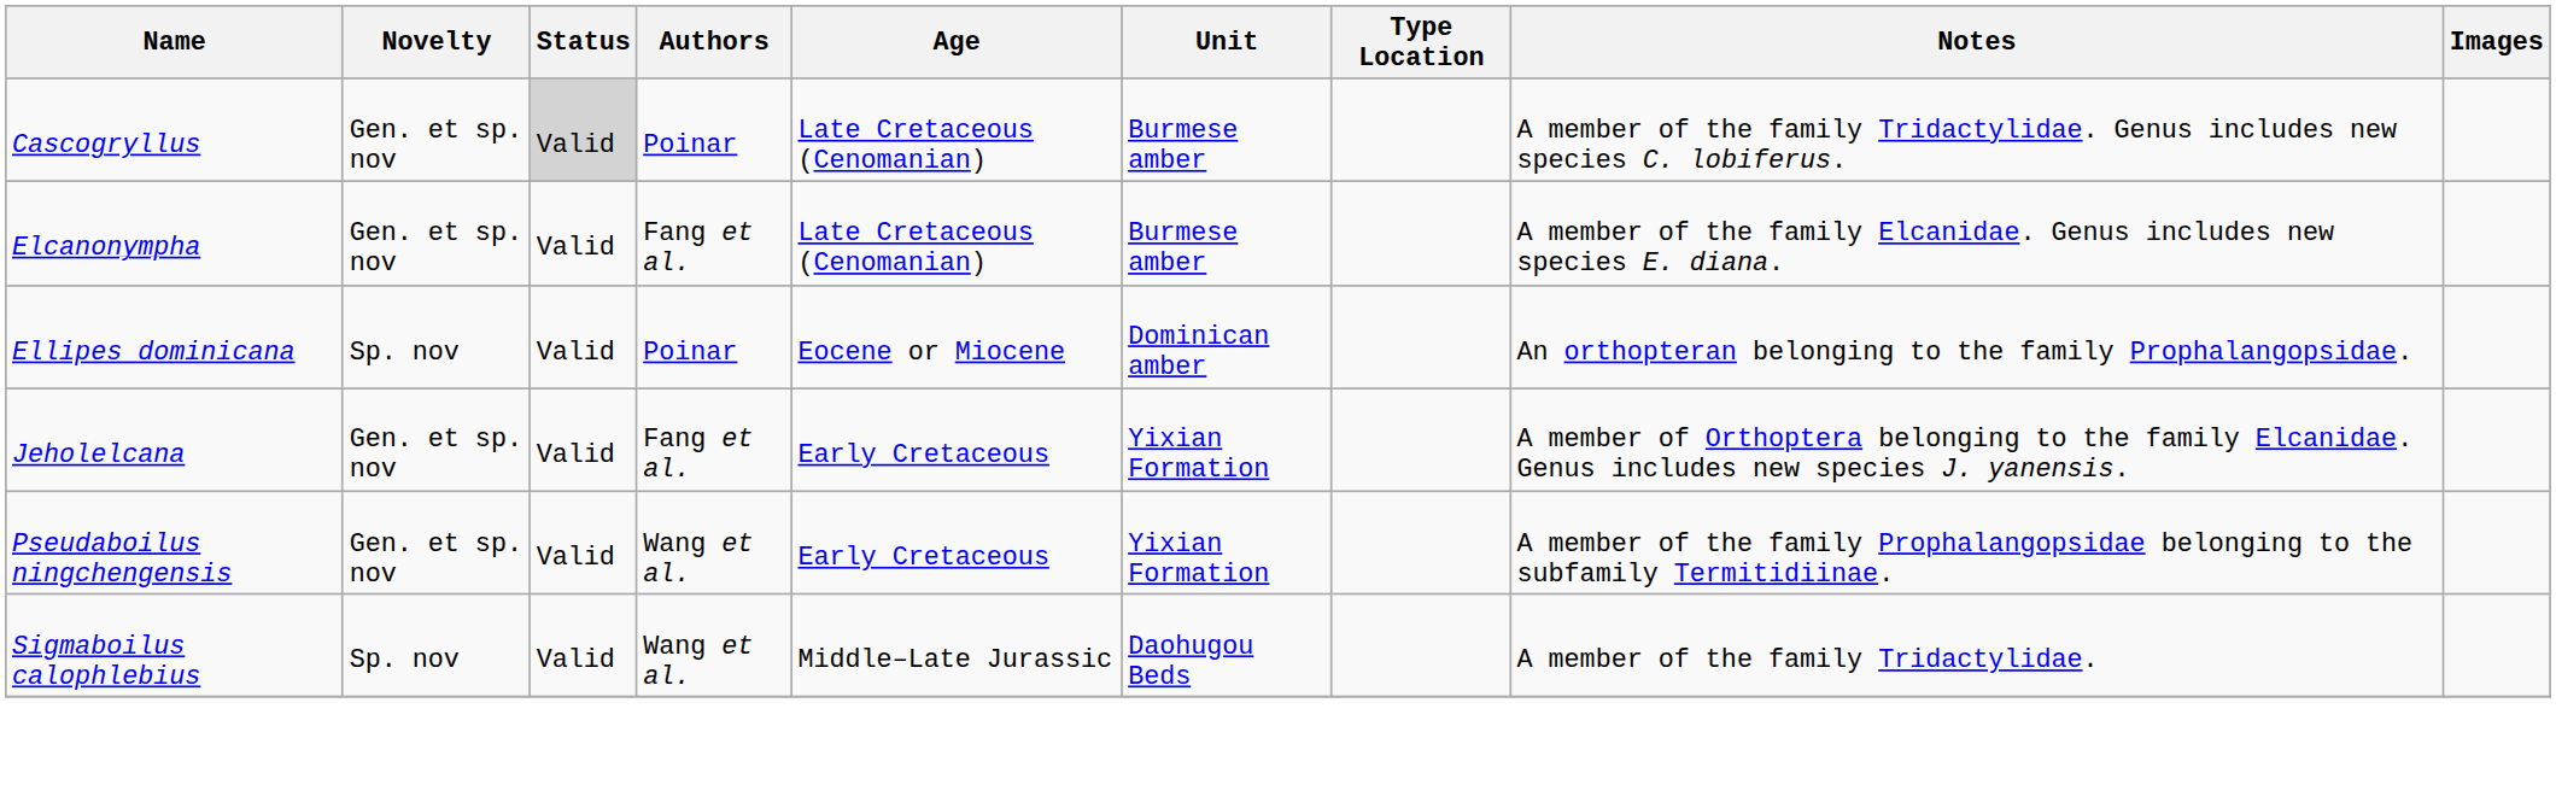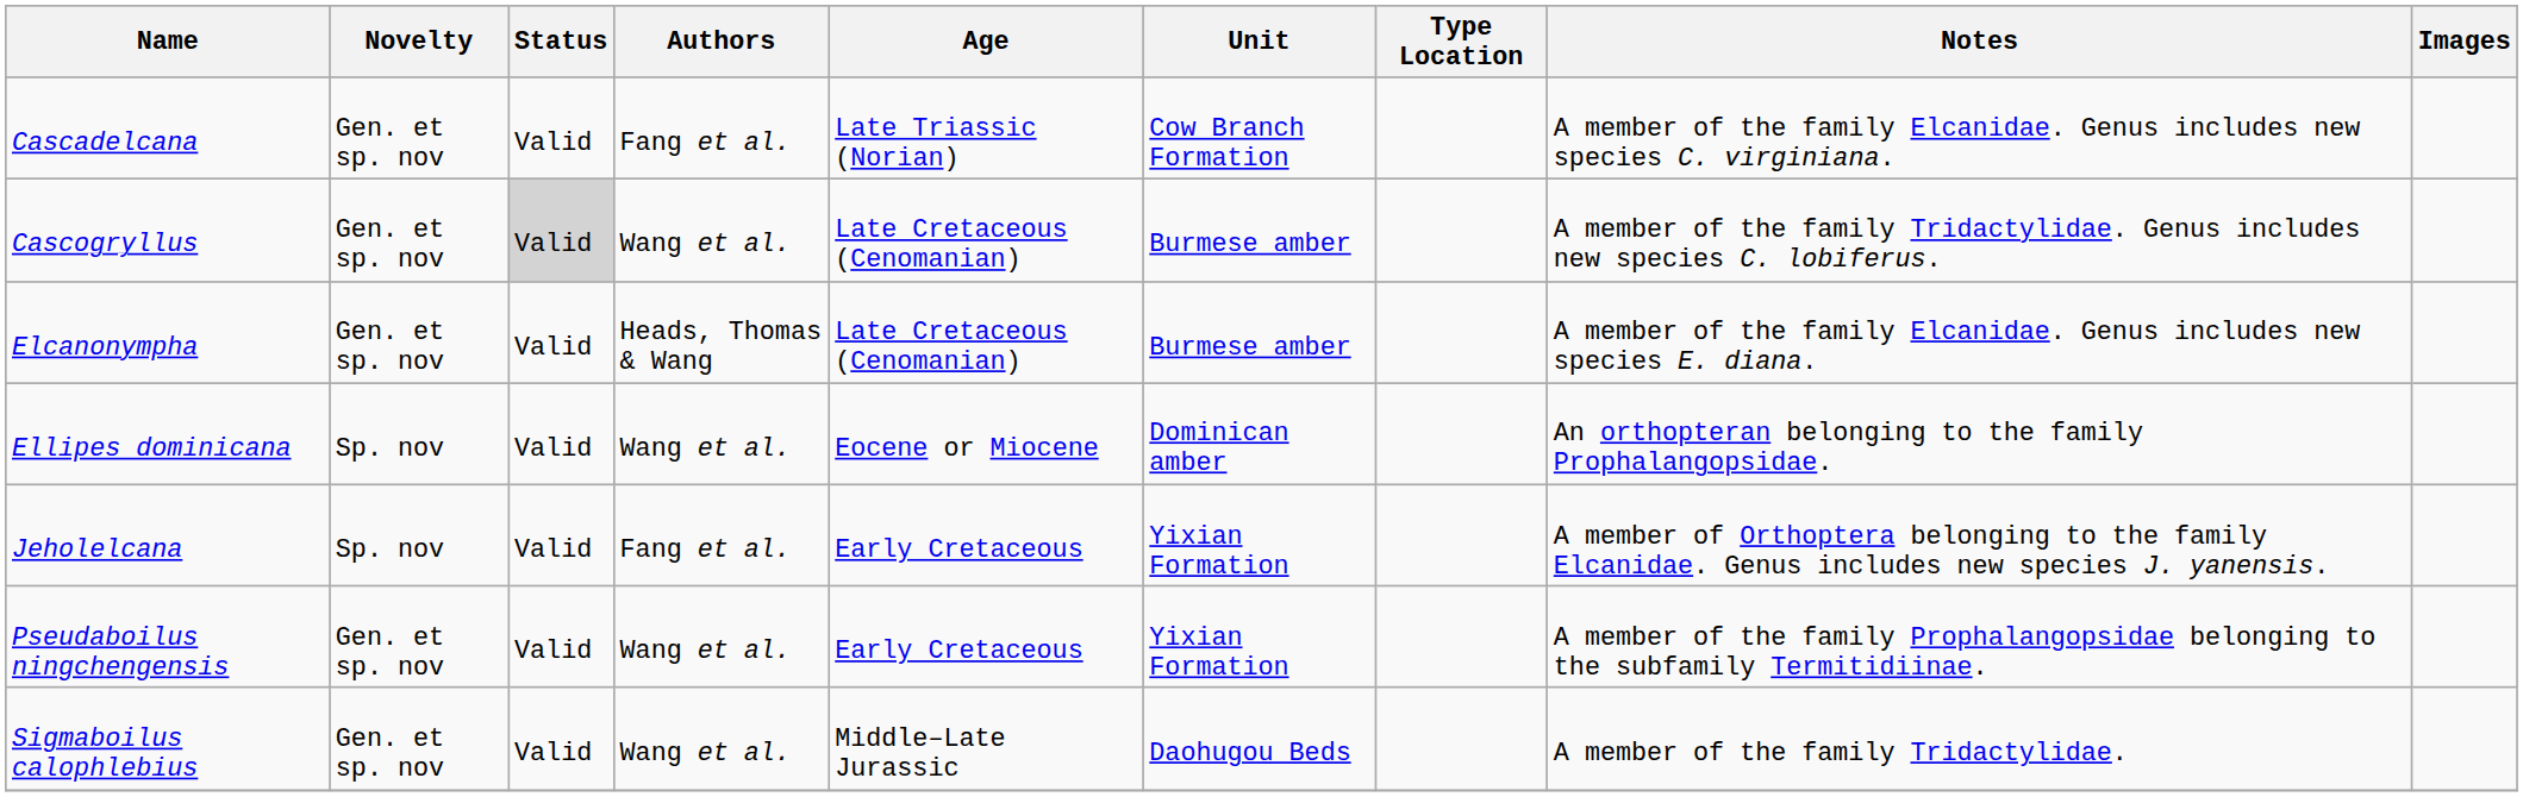 <table class="wikitable sortable" align="center" width="100%">
 <tr>
 <th>Name</th>
 <th>Novelty</th>
 <th>Status</th>
 <th>Authors</th>
 <th>Age</th>
 <th>Unit</th>
 <th>Type Location</th>
 <th>Notes</th>
 <th>Images</th>
 </tr>
 <tr>
+<td><br><em><a href='#'>Cascadelcana</a></em></td>
+<td><br>Gen. et sp. nov</td>
+<td><br>Valid</td>
+<td><br>Fang <em>et al.</em></td>
+<td><br><a href='#'>Late Triassic</a> (<a href='#'>Norian</a>)</td>
+<td><br><a href='#'>Cow Branch Formation</a></td>
+<td><br></td>
+<td><br>A member of the family <a href='#'>Elcanidae</a>. Genus includes new species <em>C. virginiana</em>.</td>
+<td></td>
+</tr>
+<tr>
 <td><br><em><a href='#'>Cascogryllus</a></em></td>
 <td><br>Gen. et sp. nov</td>
 <td style="background: lightgrey;"><br>Valid</td>
-<td><br><a href='#'>Poinar</a></td>
+<td><br>Wang <em>et al.</em></td>
 <td><br><a href='#'>Late Cretaceous</a> (<a href='#'>Cenomanian</a>)</td>
 <td><br><a href='#'>Burmese amber</a></td>
 <td><br></td>
 <td><br>A member of the family <a href='#'>Tridactylidae</a>. Genus includes new species <em>C. lobiferus</em>.</td>
 <td></td>
 </tr>
 <tr>
 <td><br><em><a href='#'>Elcanonympha</a></em></td>
 <td><br>Gen. et sp. nov</td>
 <td><br>Valid</td>
-<td><br>Fang <em>et al.</em></td>
+<td><br>Heads, Thomas & Wang</td>
 <td><br><a href='#'>Late Cretaceous</a> (<a href='#'>Cenomanian</a>)</td>
 <td><br><a href='#'>Burmese amber</a></td>
 <td><br></td>
 <td><br>A member of the family <a href='#'>Elcanidae</a>. Genus includes new species <em>E. diana</em>.</td>
 <td><br></td>
 </tr>
 <tr>
 <td><br><em><a href='#'>Ellipes dominicana</a></em></td>
 <td><br>Sp. nov</td>
 <td><br>Valid</td>
-<td><br><a href='#'>Poinar</a></td>
+<td><br>Wang <em>et al.</em></td>
 <td><br><a href='#'>Eocene</a> or <a href='#'>Miocene</a></td>
 <td><br><a href='#'>Dominican amber</a></td>
 <td><br></td>
 <td><br>An <a href='#'>orthopteran</a> belonging to the family <a href='#'>Prophalangopsidae</a>.</td>
 <td></td>
 </tr>
 <tr>
 <td><br><em><a href='#'>Jeholelcana</a></em></td>
-<td><br>Gen. et sp. nov</td>
+<td><br>Sp. nov</td>
 <td><br>Valid</td>
 <td><br>Fang <em>et al.</em></td>
 <td><br><a href='#'>Early Cretaceous</a></td>
 <td><br><a href='#'>Yixian Formation</a></td>
 <td><br></td>
 <td><br>A member of <a href='#'>Orthoptera</a> belonging to the family <a href='#'>Elcanidae</a>. Genus includes new species <em>J. yanensis</em>.</td>
 <td></td>
 </tr>
 <tr>
 <td><br><em><a href='#'>Pseudaboilus ningchengensis</a></em></td>
 <td><br>Gen. et sp. nov</td>
 <td><br>Valid</td>
 <td><br>Wang <em>et al.</em></td>
 <td><br><a href='#'>Early Cretaceous</a></td>
 <td><br><a href='#'>Yixian Formation</a></td>
 <td><br></td>
 <td><br>A member of the family <a href='#'>Prophalangopsidae</a> belonging to the subfamily <a href='#'>Termitidiinae</a>.</td>
 <td></td>
 </tr>
 <tr>
 <td><br><em><a href='#'>Sigmaboilus calophlebius</a></em></td>
-<td><br>Sp. nov</td>
+<td><br>Gen. et sp. nov</td>
 <td><br>Valid</td>
 <td><br>Wang <em>et al.</em></td>
 <td><br>Middle–Late Jurassic</td>
 <td><br><a href='#'>Daohugou Beds</a></td>
 <td><br></td>
 <td><br>A member of the family <a href='#'>Tridactylidae</a>.</td>
 <td></td>
 </tr>
 <tr>
 </tr>
 </table>
